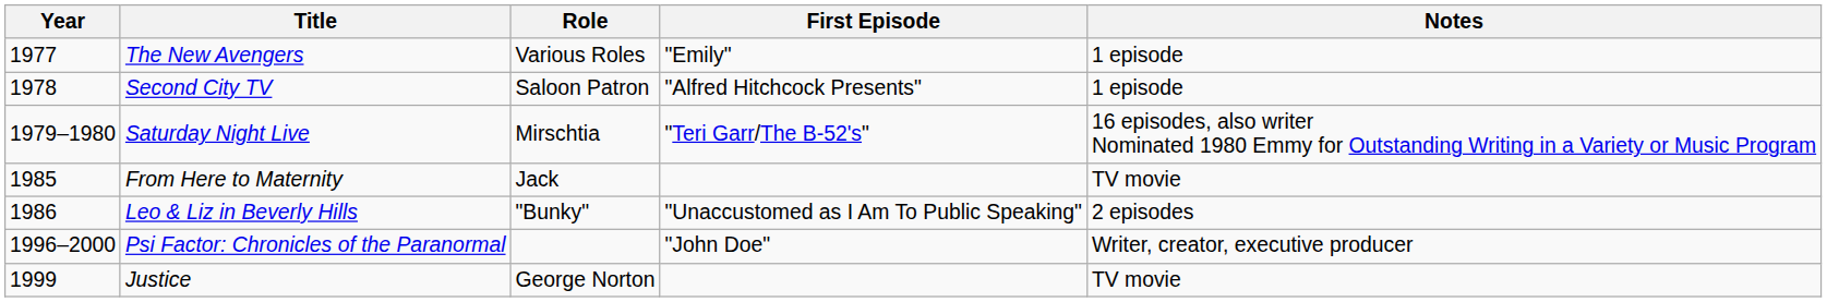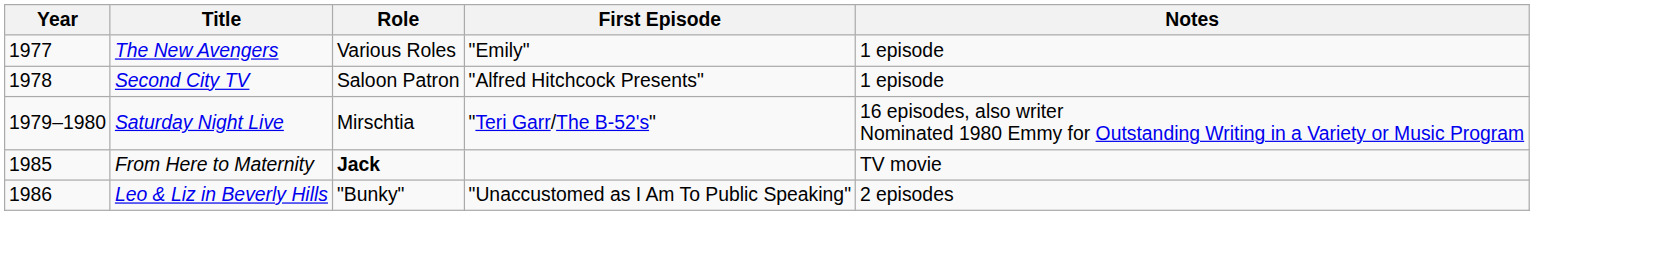 <table class="wikitable sortable">
 <tr>
 <th>Year</th>
 <th>Title</th>
 <th>Role</th>
 <th>First Episode</th>
 <th class="unsortable">Notes</th>
 </tr>
 <tr>
 <td>1977</td>
 <td data-sort-value="New Avengers, The"><em><a href='#'>The New Avengers</a></em></td>
 <td>Various Roles</td>
 <td>"Emily"</td>
 <td>1 episode</td>
 </tr>
 <tr>
 <td>1978</td>
 <td><em><a href='#'>Second City TV</a></em></td>
 <td>Saloon Patron</td>
 <td>"Alfred Hitchcock Presents"</td>
 <td>1 episode</td>
 </tr>
 <tr>
 <td>1979–1980</td>
 <td><em><a href='#'>Saturday Night Live</a></em></td>
 <td>Mirschtia</td>
 <td>"<a href='#'>Teri Garr</a>/<a href='#'>The B-52's</a>"</td>
 <td>16 episodes, also writer<br>Nominated 1980 Emmy for <a href='#'>Outstanding Writing in a Variety or Music Program</a></td>
 </tr>
 <tr>
 <td>1985</td>
 <td><em>From Here to Maternity</em></td>
-<td>Jack</td>
+<td><strong>Jack</strong></td>
 <td></td>
 <td>TV movie</td>
 </tr>
 <tr>
 <td>1986</td>
 <td><em><a href='#'>Leo & Liz in Beverly Hills</a></em></td>
 <td>"Bunky"</td>
 <td>"Unaccustomed as I Am To Public Speaking"</td>
 <td>2 episodes</td>
 </tr>
-<tr>
-<td>1996–2000</td>
-<td><em><a href='#'>Psi Factor: Chronicles of the Paranormal</a></em></td>
-<td></td>
-<td>"John Doe"</td>
-<td>Writer, creator, executive producer</td>
-</tr>
-<tr>
-<td>1999</td>
-<td><em>Justice</em></td>
-<td>George Norton</td>
-<td></td>
-<td>TV movie</td>
-</tr>
 </table>
